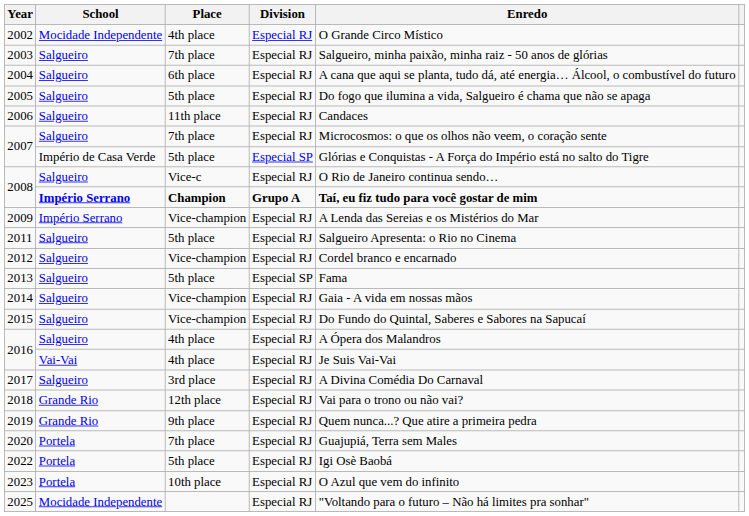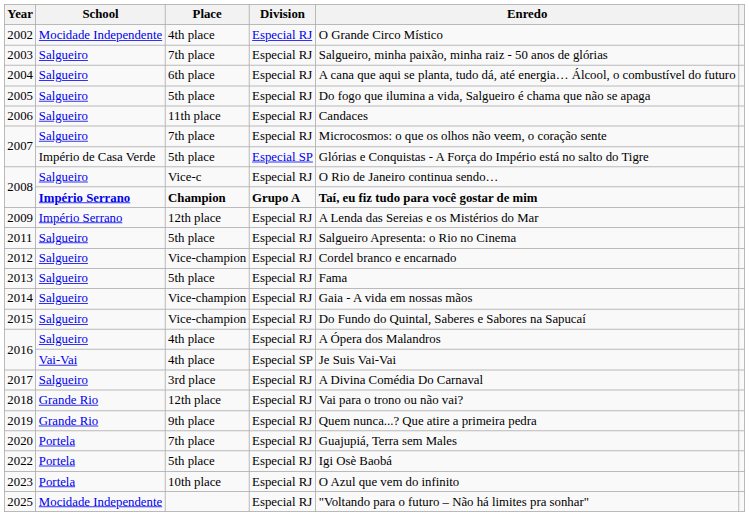 <table class="wikitable sortable">
 <tr>
 <th>Year</th>
 <th>School</th>
 <th>Place</th>
 <th>Division</th>
 <th>Enredo</th>
 <th></th>
 </tr>
 <tr>
 <td>2002</td>
 <td><a href='#'>Mocidade Independente</a></td>
 <td>4th place</td>
 <td><a href='#'>Especial RJ</a></td>
 <td>O Grande Circo Místico</td>
 <td></td>
 </tr>
 <tr>
 <td>2003</td>
 <td><a href='#'>Salgueiro</a></td>
 <td>7th place</td>
 <td>Especial RJ</td>
 <td>Salgueiro, minha paixão, minha raiz - 50 anos de glórias</td>
 <td></td>
 </tr>
 <tr>
 <td>2004</td>
 <td><a href='#'>Salgueiro</a></td>
 <td>6th place</td>
 <td>Especial RJ</td>
 <td>A cana que aqui se planta, tudo dá, até energia… Álcool, o combustível do futuro</td>
 <td></td>
 </tr>
 <tr>
 <td>2005</td>
 <td><a href='#'>Salgueiro</a></td>
 <td>5th place</td>
 <td>Especial RJ</td>
 <td>Do fogo que ilumina a vida, Salgueiro é chama que não se apaga</td>
 <td></td>
 </tr>
 <tr>
 <td>2006</td>
 <td><a href='#'>Salgueiro</a></td>
 <td>11th place</td>
 <td>Especial RJ</td>
 <td>Candaces</td>
 <td></td>
 </tr>
 <tr>
 <td rowspan="2">2007</td>
 <td><a href='#'>Salgueiro</a></td>
 <td>7th place</td>
 <td>Especial RJ</td>
 <td>Microcosmos: o que os olhos não veem, o coração sente</td>
 <td></td>
 </tr>
 <tr>
 <td>Império de Casa Verde</td>
 <td>5th place</td>
 <td><a href='#'>Especial SP</a></td>
 <td>Glórias e Conquistas - A Força do Império está no salto do Tigre</td>
 <td></td>
 </tr>
 <tr>
 <td rowspan="2">2008</td>
 <td><a href='#'>Salgueiro</a></td>
 <td>Vice-c</td>
 <td>Especial RJ</td>
 <td>O Rio de Janeiro continua sendo…</td>
 <td></td>
 </tr>
 <tr>
 <td><strong><a href='#'>Império Serrano</a></strong></td>
 <td><strong>Champion</strong></td>
 <td><strong>Grupo A</strong></td>
 <td><strong>Taí, eu fiz tudo para você gostar de mim</strong></td>
 <td></td>
 </tr>
 <tr>
 <td>2009</td>
 <td><a href='#'>Império Serrano</a></td>
-<td>Vice-champion</td>
+<td>12th place</td>
 <td>Especial RJ</td>
 <td>A Lenda das Sereias e os Mistérios do Mar</td>
 <td></td>
 </tr>
 <tr>
 <td>2011</td>
 <td><a href='#'>Salgueiro</a></td>
 <td>5th place</td>
 <td>Especial RJ</td>
 <td>Salgueiro Apresenta: o Rio no Cinema</td>
 <td></td>
 </tr>
 <tr>
 <td>2012</td>
 <td><a href='#'>Salgueiro</a></td>
 <td>Vice-champion</td>
 <td>Especial RJ</td>
 <td>Cordel branco e encarnado</td>
 <td></td>
 </tr>
 <tr>
 <td>2013</td>
 <td><a href='#'>Salgueiro</a></td>
 <td>5th place</td>
-<td>Especial SP</td>
+<td>Especial RJ</td>
 <td>Fama</td>
 <td></td>
 </tr>
 <tr>
 <td>2014</td>
 <td><a href='#'>Salgueiro</a></td>
 <td>Vice-champion</td>
 <td>Especial RJ</td>
 <td>Gaia - A vida em nossas mãos</td>
 <td></td>
 </tr>
 <tr>
 <td>2015</td>
 <td><a href='#'>Salgueiro</a></td>
 <td>Vice-champion</td>
 <td>Especial RJ</td>
 <td>Do Fundo do Quintal, Saberes e Sabores na Sapucaí</td>
 <td></td>
 </tr>
 <tr>
 <td rowspan="2">2016</td>
 <td><a href='#'>Salgueiro</a></td>
 <td>4th place</td>
 <td>Especial RJ</td>
 <td>A Ópera dos Malandros</td>
 <td></td>
 </tr>
 <tr>
 <td><a href='#'>Vai-Vai</a></td>
 <td>4th place</td>
-<td>Especial RJ</td>
+<td>Especial SP</td>
 <td>Je Suis Vai-Vai</td>
 <td></td>
 </tr>
 <tr>
 <td>2017</td>
 <td><a href='#'>Salgueiro</a></td>
 <td>3rd place</td>
 <td>Especial RJ</td>
 <td>A Divina Comédia Do Carnaval</td>
 <td></td>
 </tr>
 <tr>
 <td>2018</td>
 <td><a href='#'>Grande Rio</a></td>
 <td>12th place</td>
 <td>Especial RJ</td>
 <td>Vai para o trono ou não vai?</td>
 <td></td>
 </tr>
 <tr>
 <td>2019</td>
 <td><a href='#'>Grande Rio</a></td>
 <td>9th place</td>
 <td>Especial RJ</td>
 <td>Quem nunca...? Que atire a primeira pedra</td>
 <td></td>
 </tr>
 <tr>
 <td>2020</td>
 <td><a href='#'>Portela</a></td>
 <td>7th place</td>
 <td>Especial RJ</td>
 <td>Guajupiá, Terra sem Males</td>
 <td></td>
 </tr>
 <tr>
 <td>2022</td>
 <td><a href='#'>Portela</a></td>
 <td>5th place</td>
 <td>Especial RJ</td>
 <td>Igi Osè Baobá</td>
 <td></td>
 </tr>
 <tr>
 <td>2023</td>
 <td><a href='#'>Portela</a></td>
 <td>10th place</td>
 <td>Especial RJ</td>
 <td>O Azul que vem do infinito</td>
 <td></td>
 </tr>
 <tr>
 <td>2025</td>
 <td><a href='#'>Mocidade Independente</a></td>
 <td></td>
 <td>Especial RJ</td>
 <td>"Voltando para o futuro – Não há limites pra sonhar"</td>
 <td></td>
 </tr>
 </table>
